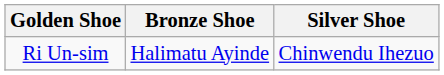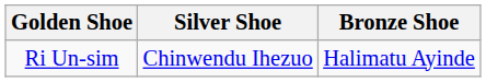 <table class=wikitable style="text-align:center; margin:auto">
 <tr>
 <th>Golden Shoe</th>
+<th>Silver Shoe</th>
 <th>Bronze Shoe</th>
-<th>Silver Shoe</th>
 </tr>
 <tr>
 <td> <a href='#'>Ri Un-sim</a></td>
+<td> <a href='#'>Chinwendu Ihezuo</a></td>
 <td> <a href='#'>Halimatu Ayinde</a></td>
-<td> <a href='#'>Chinwendu Ihezuo</a></td>
 </tr>
 </table>
